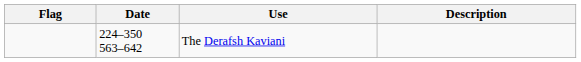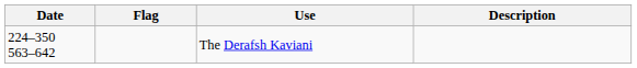 <table class="wikitable" style="background: #f9f9f9">
 <tr>
+<th width="100">Date</th>
 <th width="112">Flag</th>
-<th width="100">Date</th>
 <th width="250">Use</th>
 <th width="250">Description</th>
 </tr>
 <tr>
+<td>224–350<br>563–642</td>
 <td></td>
-<td>224–350<br>563–642</td>
 <td>The <a href='#'>Derafsh Kaviani</a></td>
 <td></td>
 </tr>
 </table>
